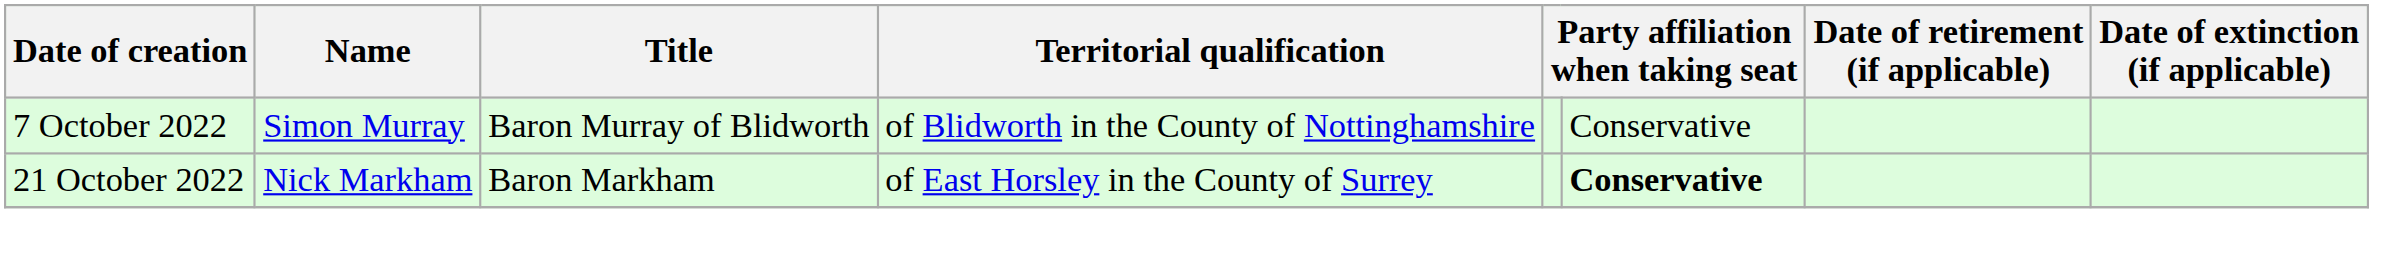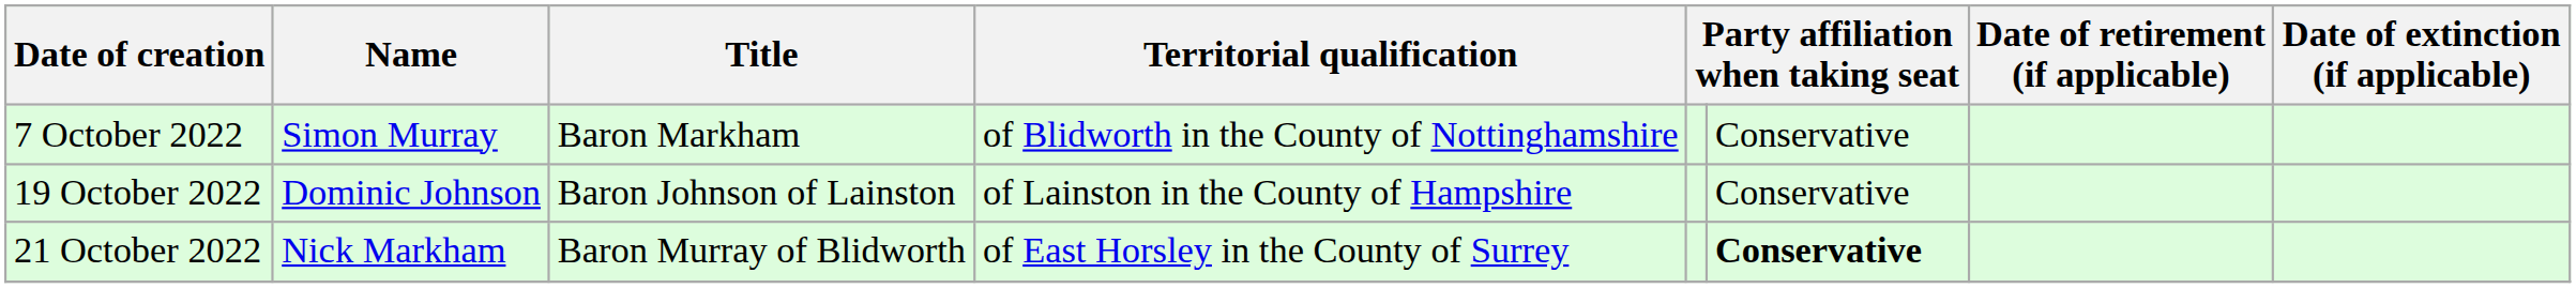 <table class="wikitable sortable sticky-header" scope="row" style="background:#DDFDDD">
 <tr>
 <th>Date of creation</th>
 <th>Name</th>
 <th>Title</th>
 <th>Territorial qualification</th>
 <th colspan=2>Party affiliation<br>when taking seat</th>
 <th>Date of retirement<br>(if applicable)</th>
 <th>Date of extinction<br>(if applicable)</th>
 </tr>
 <tr>
 <td>7 October 2022</td>
 <td><a href='#'>Simon Murray</a></td>
-<td>Baron Murray of Blidworth</td>
+<td>Baron Markham</td>
 <td>of <a href='#'>Blidworth</a> in the County of <a href='#'>Nottinghamshire</a></td>
+<td></td>
+<td>Conservative</td>
+<td></td>
+<td></td>
+</tr>
+<tr id="Baron">
+<td>19 October 2022</td>
+<td><a href='#'>Dominic Johnson</a></td>
+<td>Baron Johnson of Lainston</td>
+<td>of Lainston in the County of <a href='#'>Hampshire</a></td>
 <td></td>
 <td>Conservative</td>
 <td></td>
 <td></td>
 </tr>
 <tr id="Baron">
 <td>21 October 2022</td>
 <td><a href='#'>Nick Markham</a></td>
-<td>Baron Markham</td>
+<td>Baron Murray of Blidworth</td>
 <td>of <a href='#'>East Horsley</a> in the County of <a href='#'>Surrey</a></td>
 <td></td>
 <td><strong>Conservative</strong></td>
 <td></td>
 <td></td>
 </tr>
 <tr>
 </tr>
 </table>
